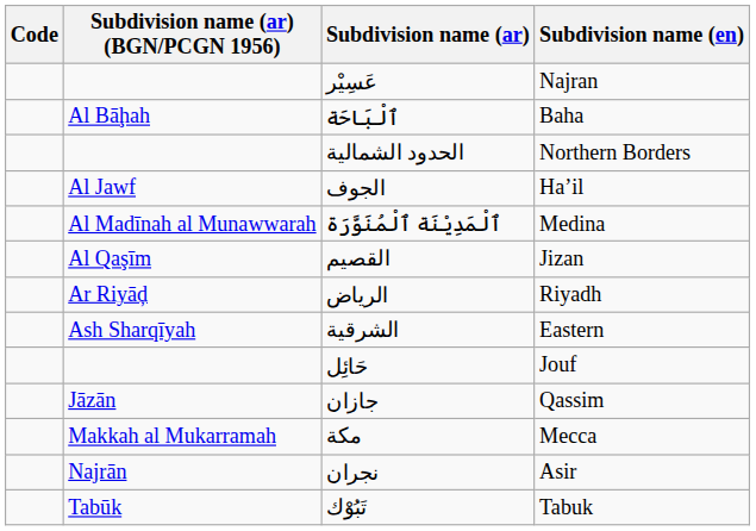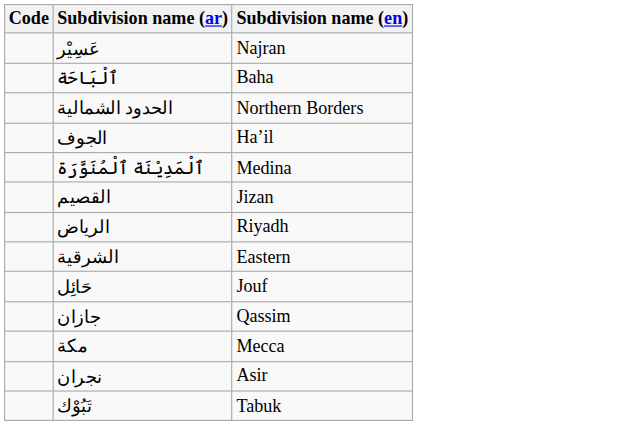 <table class="wikitable sortable">
 <tr>
 <th>Code</th>
-<th>Subdivision name (<a href='#'>ar</a>)<br>(BGN/PCGN 1956)</th>
 <th>Subdivision name (<a href='#'>ar</a>) </th>
 <th>Subdivision name (<a href='#'>en</a>) </th>
 </tr>
 <tr>
-<td></td>
 <td></td>
 <td>عَسِيْر</td>
 <td>Najran</td>
 </tr>
 <tr>
 <td></td>
-<td><a href='#'>Al Bāḩah</a></td>
 <td>ٱلْبَاحَة</td>
 <td>Baha</td>
 </tr>
 <tr>
-<td></td>
 <td></td>
 <td>الحدود الشمالية</td>
 <td>Northern Borders</td>
 </tr>
 <tr>
 <td></td>
-<td><a href='#'>Al Jawf</a></td>
 <td>الجوف</td>
 <td>Ha’il</td>
 </tr>
 <tr>
 <td></td>
-<td><a href='#'>Al Madīnah al Munawwarah</a></td>
 <td>ٱلْمَدِيْنَة ٱلْمُنَوَّرَة</td>
 <td>Medina</td>
 </tr>
 <tr>
 <td></td>
-<td><a href='#'>Al Qaşīm</a></td>
 <td>القصيم</td>
 <td>Jizan</td>
 </tr>
 <tr>
 <td></td>
-<td><a href='#'>Ar Riyāḑ</a></td>
 <td>الرياض</td>
 <td>Riyadh</td>
 </tr>
 <tr>
 <td></td>
-<td><a href='#'>Ash Sharqīyah</a></td>
 <td>الشرقية</td>
 <td>Eastern</td>
 </tr>
 <tr>
-<td></td>
 <td></td>
 <td>حَائِل</td>
 <td>Jouf</td>
 </tr>
 <tr>
 <td></td>
-<td><a href='#'>Jāzān</a></td>
 <td>جازان</td>
 <td>Qassim</td>
 </tr>
 <tr>
 <td></td>
-<td><a href='#'>Makkah al Mukarramah</a></td>
 <td>مكة</td>
 <td>Mecca</td>
 </tr>
 <tr>
 <td></td>
-<td><a href='#'>Najrān</a></td>
 <td>نجران</td>
 <td>Asir</td>
 </tr>
 <tr>
 <td></td>
-<td><a href='#'>Tabūk</a></td>
 <td>تَبُوْك</td>
 <td>Tabuk</td>
 </tr>
 </table>
